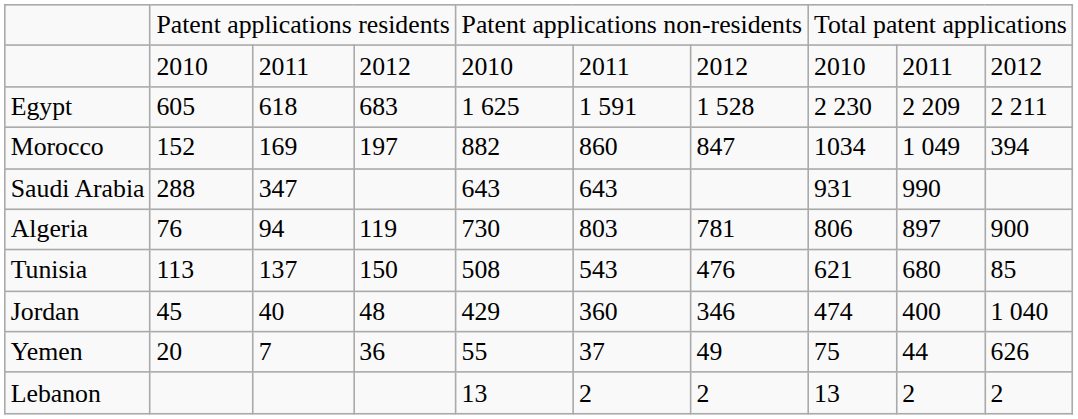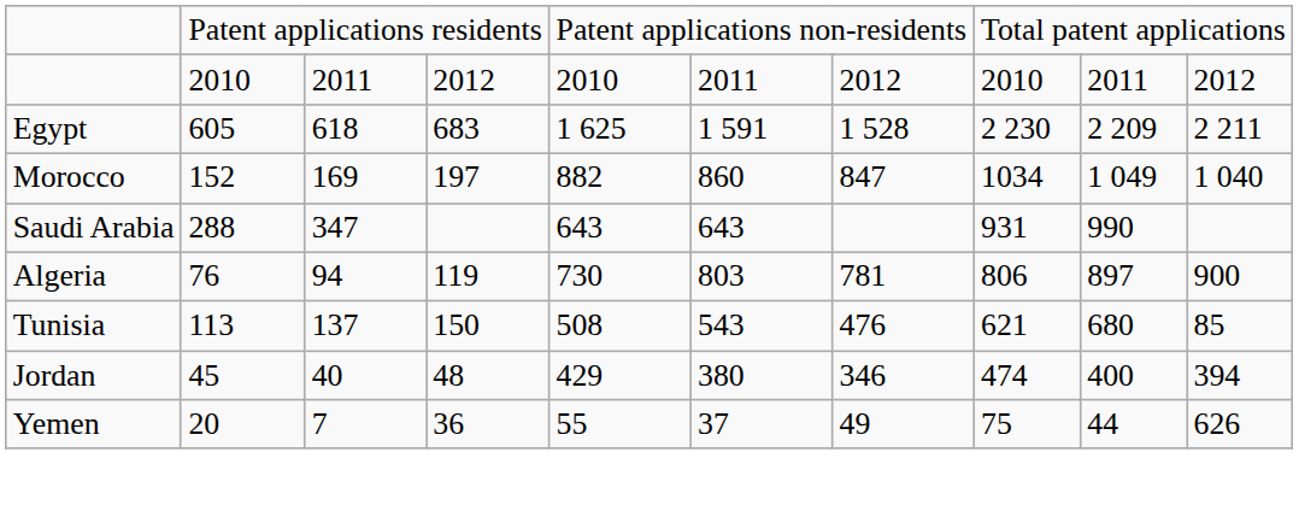 <table class="wikitable">
 <tr>
 <td></td>
 <td colspan="3">Patent applications residents</td>
 <td colspan="3">Patent applications non-residents</td>
 <td colspan="3">Total patent applications</td>
 </tr>
 <tr>
 <td></td>
 <td>2010</td>
 <td>2011</td>
 <td>2012</td>
 <td>2010</td>
 <td>2011</td>
 <td>2012</td>
 <td>2010</td>
 <td>2011</td>
 <td>2012</td>
 </tr>
 <tr>
 <td>Egypt</td>
 <td>605</td>
 <td>618</td>
 <td>683</td>
 <td>1 625</td>
 <td>1 591</td>
 <td>1 528</td>
 <td>2 230</td>
 <td>2 209</td>
 <td>2 211</td>
 </tr>
 <tr>
 <td>Morocco</td>
 <td>152</td>
 <td>169</td>
 <td>197</td>
 <td>882</td>
 <td>860</td>
 <td>847</td>
 <td>1034</td>
 <td>1 049</td>
-<td>394</td>
+<td>1 040</td>
 </tr>
 <tr>
 <td>Saudi Arabia</td>
 <td>288</td>
 <td>347</td>
 <td></td>
 <td>643</td>
 <td>643</td>
 <td></td>
 <td>931</td>
 <td>990</td>
 <td></td>
 </tr>
 <tr>
 <td>Algeria</td>
 <td>76</td>
 <td>94</td>
 <td>119</td>
 <td>730</td>
 <td>803</td>
 <td>781</td>
 <td>806</td>
 <td>897</td>
 <td>900</td>
 </tr>
 <tr>
 <td>Tunisia</td>
 <td>113</td>
 <td>137</td>
 <td>150</td>
 <td>508</td>
 <td>543</td>
 <td>476</td>
 <td>621</td>
 <td>680</td>
 <td>85</td>
 </tr>
 <tr>
 <td>Jordan</td>
 <td>45</td>
 <td>40</td>
 <td>48</td>
 <td>429</td>
-<td>360</td>
+<td>380</td>
 <td>346</td>
 <td>474</td>
 <td>400</td>
-<td>1 040</td>
+<td>394</td>
 </tr>
 <tr>
 <td>Yemen</td>
 <td>20</td>
 <td>7</td>
 <td>36</td>
 <td>55</td>
 <td>37</td>
 <td>49</td>
 <td>75</td>
 <td>44</td>
 <td>626</td>
 </tr>
-<tr>
-<td>Lebanon</td>
-<td></td>
-<td></td>
-<td></td>
-<td>13</td>
-<td>2</td>
-<td>2</td>
-<td>13</td>
-<td>2</td>
-<td>2</td>
-</tr>
 </table>
